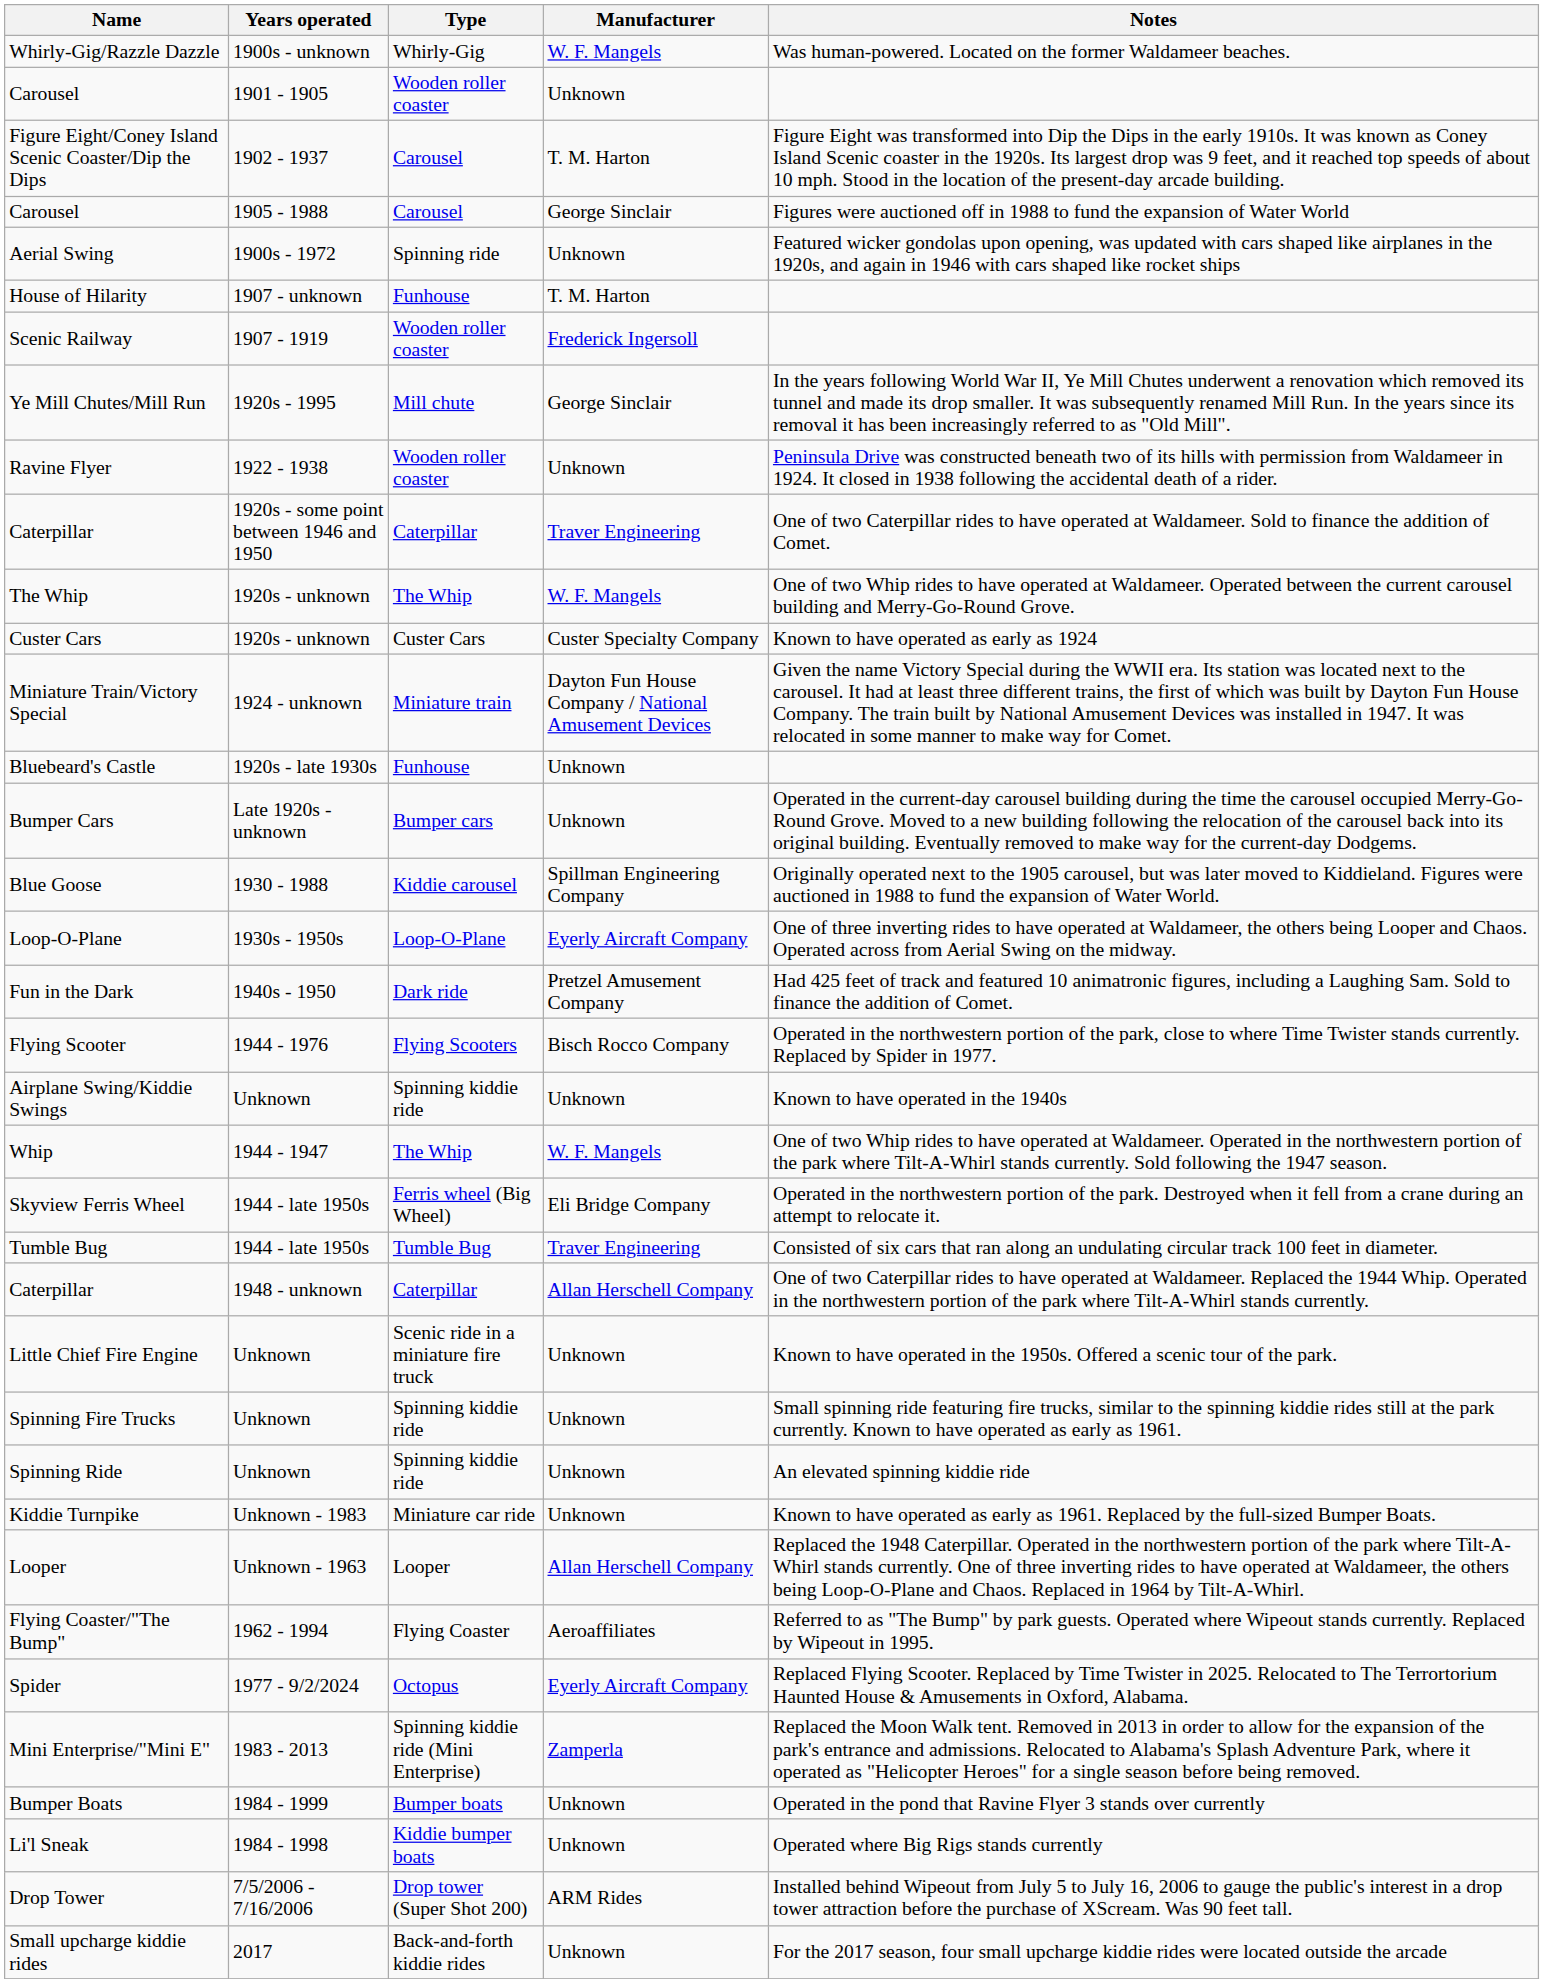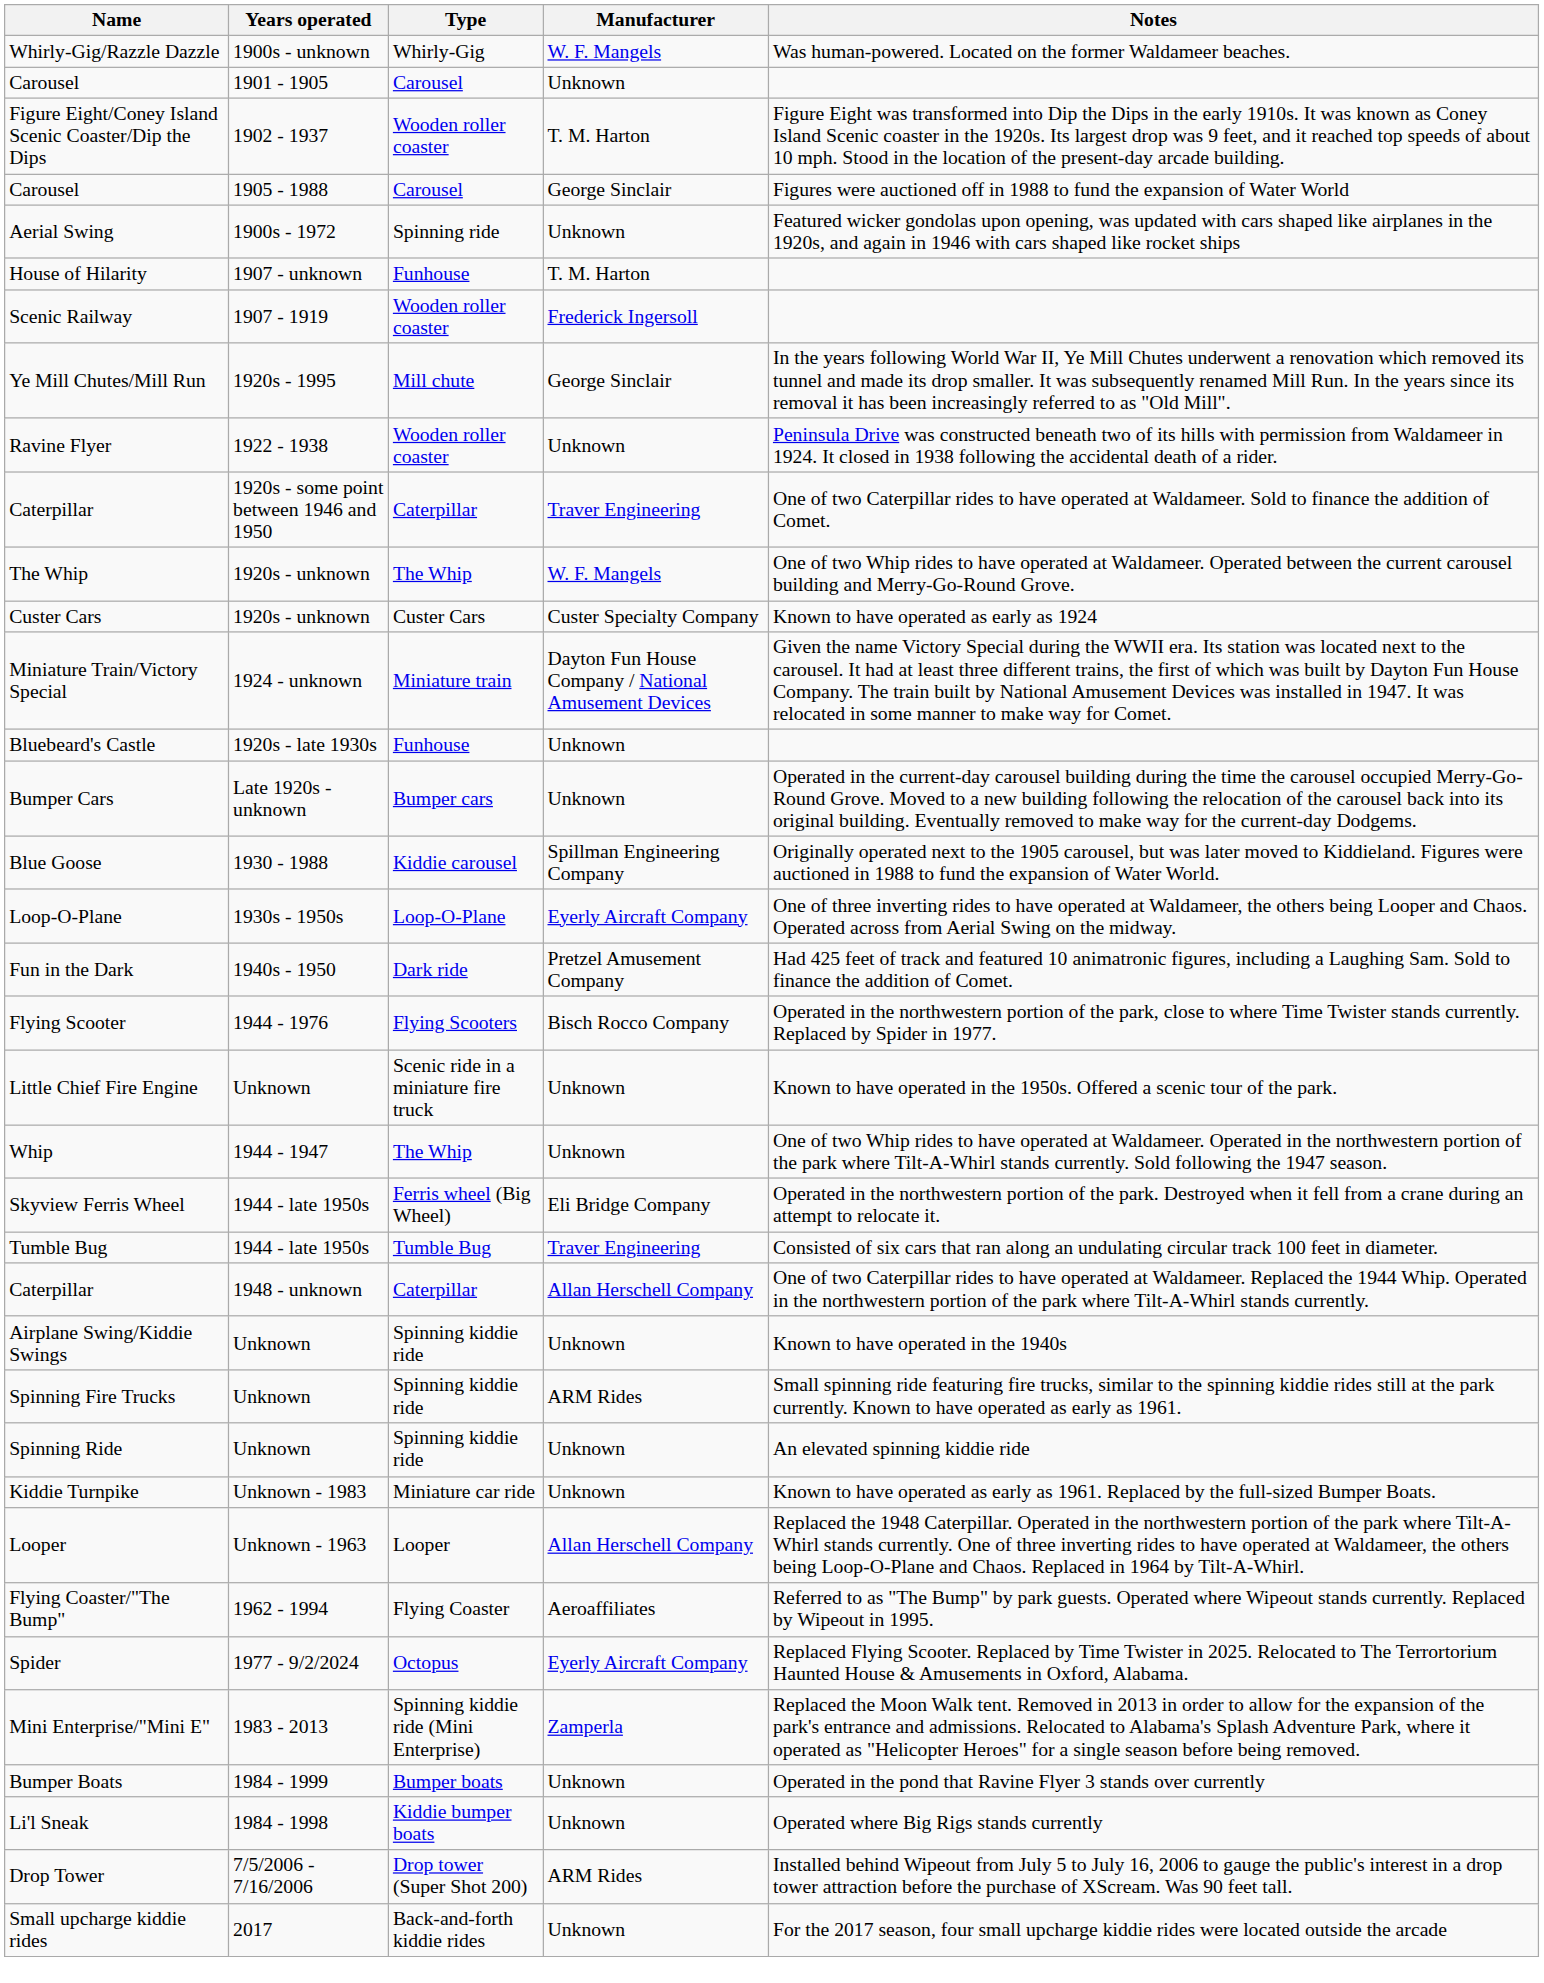 <table class="wikitable sortable">
 <tr>
 <th>Name</th>
 <th>Years operated</th>
 <th>Type</th>
 <th>Manufacturer</th>
 <th>Notes</th>
 </tr>
 <tr>
 <td>Whirly-Gig/Razzle Dazzle</td>
 <td>1900s - unknown</td>
 <td>Whirly-Gig</td>
 <td><a href='#'>W. F. Mangels</a></td>
 <td>Was human-powered. Located on the former Waldameer beaches.</td>
 </tr>
 <tr>
 <td>Carousel</td>
 <td>1901 - 1905</td>
-<td><a href='#'>Wooden roller coaster</a></td>
+<td><a href='#'>Carousel</a></td>
 <td>Unknown</td>
 <td></td>
 </tr>
 <tr>
 <td>Figure Eight/Coney Island Scenic Coaster/Dip the Dips</td>
 <td>1902 - 1937</td>
-<td><a href='#'>Carousel</a></td>
+<td><a href='#'>Wooden roller coaster</a></td>
 <td>T. M. Harton</td>
 <td>Figure Eight was transformed into Dip the Dips in the early 1910s. It was known as Coney Island Scenic coaster in the 1920s. Its largest drop was 9 feet, and it reached top speeds of about 10 mph. Stood in the location of the present-day arcade building.</td>
 </tr>
 <tr>
 <td>Carousel</td>
 <td>1905 - 1988</td>
 <td><a href='#'>Carousel</a></td>
 <td>George Sinclair</td>
 <td>Figures were auctioned off in 1988 to fund the expansion of Water World</td>
 </tr>
 <tr>
 <td>Aerial Swing</td>
 <td>1900s - 1972</td>
 <td>Spinning ride</td>
 <td>Unknown</td>
 <td>Featured wicker gondolas upon opening, was updated with cars shaped like airplanes in the 1920s, and again in 1946 with cars shaped like rocket ships</td>
 </tr>
 <tr>
 <td>House of Hilarity</td>
 <td>1907 - unknown</td>
 <td><a href='#'>Funhouse</a></td>
 <td>T. M. Harton</td>
 <td></td>
 </tr>
 <tr>
 <td>Scenic Railway</td>
 <td>1907 - 1919</td>
 <td><a href='#'>Wooden roller coaster</a></td>
 <td><a href='#'>Frederick Ingersoll</a></td>
 <td></td>
 </tr>
 <tr>
 <td>Ye Mill Chutes/Mill Run</td>
 <td>1920s - 1995</td>
 <td><a href='#'>Mill chute</a></td>
 <td>George Sinclair</td>
 <td>In the years following World War II, Ye Mill Chutes underwent a renovation which removed its tunnel and made its drop smaller. It was subsequently renamed Mill Run. In the years since its removal it has been increasingly referred to as "Old Mill".</td>
 </tr>
 <tr>
 <td>Ravine Flyer</td>
 <td>1922 - 1938</td>
 <td><a href='#'>Wooden roller coaster</a></td>
 <td>Unknown</td>
 <td><a href='#'>Peninsula Drive</a> was constructed beneath two of its hills with permission from Waldameer in 1924. It closed in 1938 following the accidental death of a rider.</td>
 </tr>
 <tr>
 <td>Caterpillar</td>
 <td>1920s - some point between 1946 and 1950</td>
 <td><a href='#'>Caterpillar</a></td>
 <td><a href='#'>Traver Engineering</a></td>
 <td>One of two Caterpillar rides to have operated at Waldameer. Sold to finance the addition of Comet.</td>
 </tr>
 <tr>
 <td>The Whip</td>
 <td>1920s - unknown</td>
 <td><a href='#'>The Whip</a></td>
 <td><a href='#'>W. F. Mangels</a></td>
 <td>One of two Whip rides to have operated at Waldameer. Operated between the current carousel building and Merry-Go-Round Grove.</td>
 </tr>
 <tr>
 <td>Custer Cars</td>
 <td>1920s - unknown</td>
 <td>Custer Cars</td>
 <td>Custer Specialty Company</td>
 <td>Known to have operated as early as 1924</td>
 </tr>
 <tr>
 <td>Miniature Train/Victory Special</td>
 <td>1924 - unknown</td>
 <td><a href='#'>Miniature train</a></td>
 <td>Dayton Fun House Company / <a href='#'>National Amusement Devices</a></td>
 <td>Given the name Victory Special during the WWII era. Its station was located next to the carousel. It had at least three different trains, the first of which was built by Dayton Fun House Company. The train built by National Amusement Devices was installed in 1947. It was relocated in some manner to make way for Comet.</td>
 </tr>
 <tr>
 <td>Bluebeard's Castle</td>
 <td>1920s - late 1930s</td>
 <td><a href='#'>Funhouse</a></td>
 <td>Unknown</td>
 <td></td>
 </tr>
 <tr>
 <td>Bumper Cars</td>
 <td>Late 1920s - unknown</td>
 <td><a href='#'>Bumper cars</a></td>
 <td>Unknown</td>
 <td>Operated in the current-day carousel building during the time the carousel occupied Merry-Go-Round Grove. Moved to a new building following the relocation of the carousel back into its original building. Eventually removed to make way for the current-day Dodgems.</td>
 </tr>
 <tr>
 <td>Blue Goose</td>
 <td>1930 - 1988</td>
 <td><a href='#'>Kiddie carousel</a></td>
 <td>Spillman Engineering Company</td>
 <td>Originally operated next to the 1905 carousel, but was later moved to Kiddieland. Figures were auctioned in 1988 to fund the expansion of Water World.</td>
 </tr>
 <tr>
 <td>Loop-O-Plane</td>
 <td>1930s - 1950s</td>
 <td><a href='#'>Loop-O-Plane</a></td>
 <td><a href='#'>Eyerly Aircraft Company</a></td>
 <td>One of three inverting rides to have operated at Waldameer, the others being Looper and Chaos. Operated across from Aerial Swing on the midway.</td>
 </tr>
 <tr>
 <td>Fun in the Dark</td>
 <td>1940s - 1950</td>
 <td><a href='#'>Dark ride</a></td>
 <td>Pretzel Amusement Company</td>
 <td>Had 425 feet of track and featured 10 animatronic figures, including a Laughing Sam. Sold to finance the addition of Comet.</td>
 </tr>
 <tr>
 <td>Flying Scooter</td>
 <td>1944 - 1976</td>
 <td><a href='#'>Flying Scooters</a></td>
 <td>Bisch Rocco Company</td>
 <td>Operated in the northwestern portion of the park, close to where Time Twister stands currently. Replaced by Spider in 1977.</td>
 </tr>
 <tr>
-<td>Airplane Swing/Kiddie Swings</td>
+<td>Little Chief Fire Engine</td>
 <td>Unknown</td>
-<td>Spinning kiddie ride</td>
+<td>Scenic ride in a miniature fire truck</td>
 <td>Unknown</td>
-<td>Known to have operated in the 1940s</td>
+<td>Known to have operated in the 1950s. Offered a scenic tour of the park.</td>
 </tr>
 <tr>
 <td>Whip</td>
 <td>1944 - 1947</td>
 <td><a href='#'>The Whip</a></td>
-<td><a href='#'>W. F. Mangels</a></td>
+<td>Unknown</td>
 <td>One of two Whip rides to have operated at Waldameer. Operated in the northwestern portion of the park where Tilt-A-Whirl stands currently. Sold following the 1947 season.</td>
 </tr>
 <tr>
 <td>Skyview Ferris Wheel</td>
 <td>1944 - late 1950s</td>
 <td><a href='#'>Ferris wheel</a> (Big Wheel)</td>
 <td>Eli Bridge Company</td>
 <td>Operated in the northwestern portion of the park. Destroyed when it fell from a crane during an attempt to relocate it.</td>
 </tr>
 <tr>
 <td>Tumble Bug</td>
 <td>1944 - late 1950s</td>
 <td><a href='#'>Tumble Bug</a></td>
 <td><a href='#'>Traver Engineering</a></td>
 <td>Consisted of six cars that ran along an undulating circular track 100 feet in diameter.</td>
 </tr>
 <tr>
 <td>Caterpillar</td>
 <td>1948 - unknown</td>
 <td><a href='#'>Caterpillar</a></td>
 <td><a href='#'>Allan Herschell Company</a></td>
 <td>One of two Caterpillar rides to have operated at Waldameer. Replaced the 1944 Whip. Operated in the northwestern portion of the park where Tilt-A-Whirl stands currently.</td>
 </tr>
 <tr>
-<td>Little Chief Fire Engine</td>
+<td>Airplane Swing/Kiddie Swings</td>
 <td>Unknown</td>
-<td>Scenic ride in a miniature fire truck</td>
+<td>Spinning kiddie ride</td>
 <td>Unknown</td>
-<td>Known to have operated in the 1950s. Offered a scenic tour of the park.</td>
+<td>Known to have operated in the 1940s</td>
 </tr>
 <tr>
 <td>Spinning Fire Trucks</td>
 <td>Unknown</td>
 <td>Spinning kiddie ride</td>
-<td>Unknown</td>
+<td>ARM Rides</td>
 <td>Small spinning ride featuring fire trucks, similar to the spinning kiddie rides still at the park currently. Known to have operated as early as 1961.</td>
 </tr>
 <tr>
 <td>Spinning Ride</td>
 <td>Unknown</td>
 <td>Spinning kiddie ride</td>
 <td>Unknown</td>
 <td>An elevated spinning kiddie ride</td>
 </tr>
 <tr>
 <td>Kiddie Turnpike</td>
 <td>Unknown - 1983</td>
 <td>Miniature car ride</td>
 <td>Unknown</td>
 <td>Known to have operated as early as 1961. Replaced by the full-sized Bumper Boats.</td>
 </tr>
 <tr>
 <td>Looper</td>
 <td>Unknown - 1963</td>
 <td>Looper</td>
 <td><a href='#'>Allan Herschell Company</a></td>
 <td>Replaced the 1948 Caterpillar. Operated in the northwestern portion of the park where Tilt-A-Whirl stands currently. One of three inverting rides to have operated at Waldameer, the others being Loop-O-Plane and Chaos. Replaced in 1964 by Tilt-A-Whirl.</td>
 </tr>
 <tr>
 <td>Flying Coaster/"The Bump"</td>
 <td>1962 - 1994</td>
 <td>Flying Coaster</td>
 <td>Aeroaffiliates</td>
 <td>Referred to as "The Bump" by park guests. Operated where Wipeout stands currently. Replaced by Wipeout in 1995.</td>
 </tr>
 <tr>
 <td>Spider</td>
 <td>1977 - 9/2/2024</td>
 <td><a href='#'>Octopus</a></td>
 <td><a href='#'>Eyerly Aircraft Company</a></td>
 <td>Replaced Flying Scooter. Replaced by Time Twister in 2025. Relocated to The Terrortorium Haunted House & Amusements in Oxford, Alabama.</td>
 </tr>
 <tr>
 <td>Mini Enterprise/"Mini E"</td>
 <td>1983 - 2013</td>
 <td>Spinning kiddie ride (Mini Enterprise)</td>
 <td><a href='#'>Zamperla</a></td>
 <td>Replaced the Moon Walk tent. Removed in 2013 in order to allow for the expansion of the park's entrance and admissions. Relocated to Alabama's Splash Adventure Park, where it operated as "Helicopter Heroes" for a single season before being removed.</td>
 </tr>
 <tr>
 <td>Bumper Boats</td>
 <td>1984 - 1999</td>
 <td><a href='#'>Bumper boats</a></td>
 <td>Unknown</td>
 <td>Operated in the pond that Ravine Flyer 3 stands over currently</td>
 </tr>
 <tr>
 <td>Li'l Sneak</td>
 <td>1984 - 1998</td>
 <td><a href='#'>Kiddie bumper boats</a></td>
 <td>Unknown</td>
 <td>Operated where Big Rigs stands currently</td>
 </tr>
 <tr>
 <td>Drop Tower</td>
 <td>7/5/2006 - 7/16/2006</td>
 <td><a href='#'>Drop tower</a> (Super Shot 200)</td>
 <td>ARM Rides</td>
 <td>Installed behind Wipeout from July 5 to July 16, 2006 to gauge the public's interest in a drop tower attraction before the purchase of XScream. Was 90 feet tall.</td>
 </tr>
 <tr>
 <td>Small upcharge kiddie rides</td>
 <td>2017</td>
 <td>Back-and-forth kiddie rides</td>
 <td>Unknown</td>
 <td>For the 2017 season, four small upcharge kiddie rides were located outside the arcade</td>
 </tr>
 </table>
